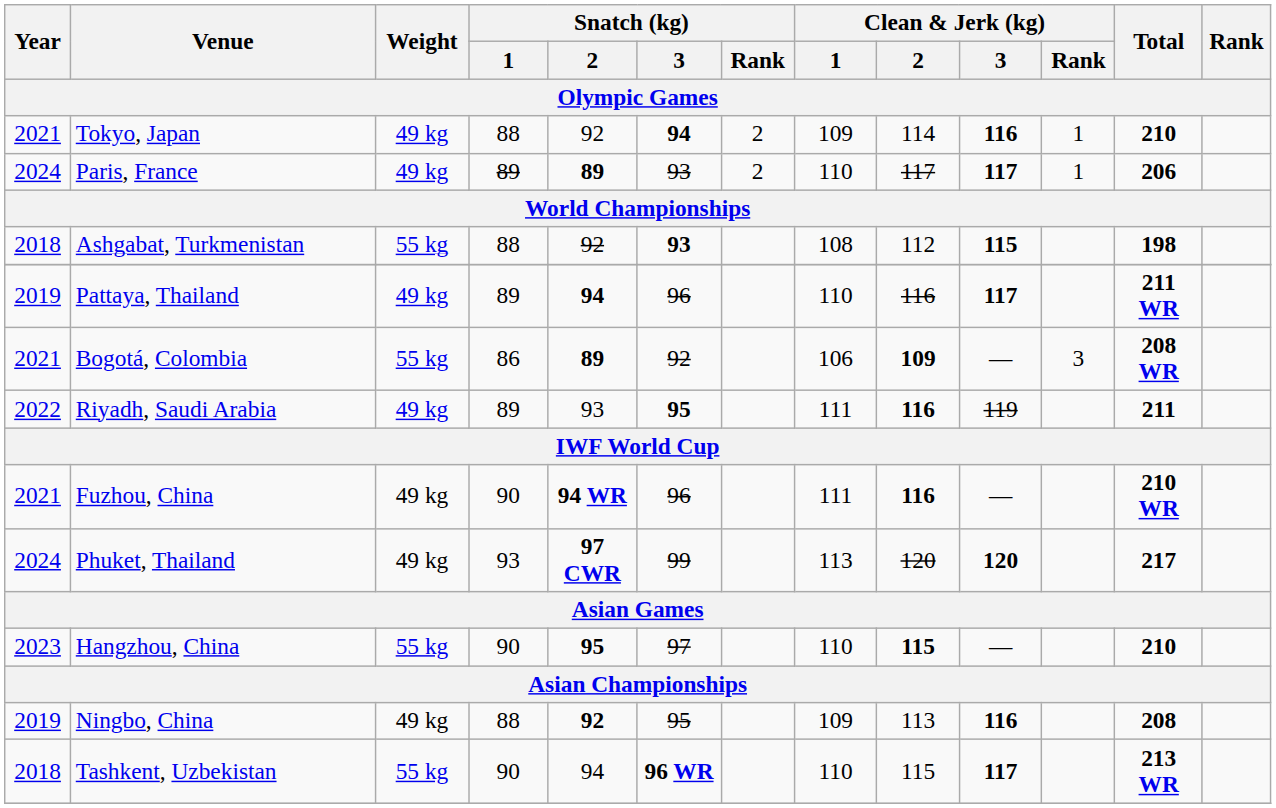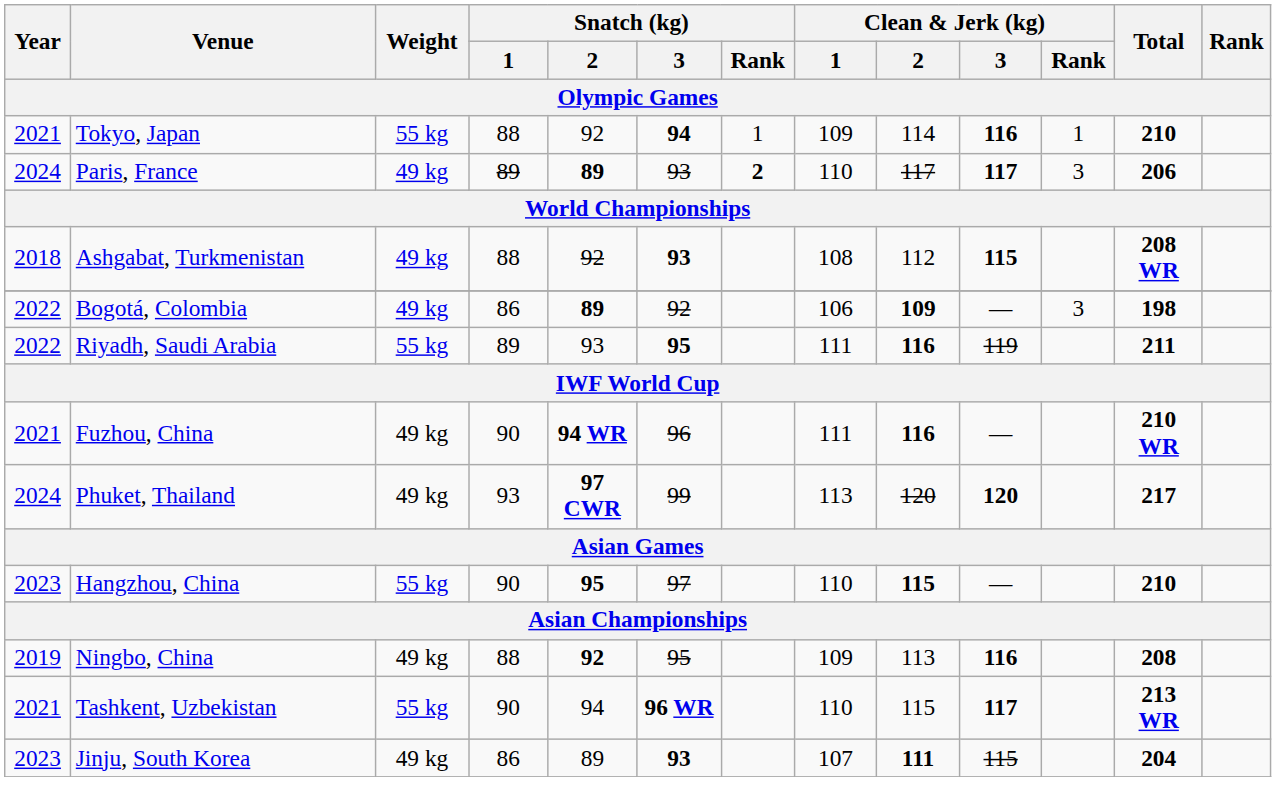 <table class="wikitable" style="text-align:center;">
 <tr>
 <th rowspan=2 width=40>Year</th>
 <th rowspan=2 width=250>Venue</th>
 <th rowspan=2 width=60>Weight</th>
 <th colspan=4>Snatch (kg)</th>
 <th colspan=4>Clean & Jerk (kg)</th>
 <th rowspan=2 width=60>Total</th>
 <th rowspan=2 width=40>Rank</th>
 </tr>
 <tr>
 <th width=60>1</th>
 <th width=60>2</th>
 <th width=60>3</th>
 <th width=45>Rank</th>
 <th width=60>1</th>
 <th width=60>2</th>
 <th width=60>3</th>
 <th width=45>Rank</th>
 </tr>
 <tr>
 <th colspan=13><a href='#'>Olympic Games</a></th>
 </tr>
 <tr>
 <td><a href='#'>2021</a></td>
 <td align=left> <a href='#'>Tokyo</a>, <a href='#'>Japan</a></td>
-<td><a href='#'>49 kg</a></td>
+<td><a href='#'>55 kg</a></td>
 <td>88</td>
 <td>92</td>
 <td><strong>94</strong> </td>
-<td>2</td>
+<td>1</td>
 <td>109</td>
 <td>114</td>
 <td><strong>116</strong> </td>
 <td>1</td>
 <td><strong>210</strong> </td>
 <td></td>
 </tr>
 <tr>
 <td><a href='#'>2024</a></td>
 <td align=left> <a href='#'>Paris</a>, <a href='#'>France</a></td>
 <td><a href='#'>49 kg</a></td>
 <td><s>89</s></td>
 <td><strong>89</strong></td>
 <td><s>93</s></td>
-<td>2</td>
+<td><strong>2</strong></td>
 <td>110</td>
 <td><s>117</s></td>
 <td><strong>117</strong> </td>
-<td>1</td>
+<td>3</td>
 <td><strong>206</strong></td>
 <td></td>
 </tr>
 <tr>
 <th colspan=13><a href='#'>World Championships</a></th>
 </tr>
 <tr>
 <td><a href='#'>2018</a></td>
 <td align=left> <a href='#'>Ashgabat</a>, <a href='#'>Turkmenistan</a></td>
-<td><a href='#'>55 kg</a></td>
+<td><a href='#'>49 kg</a></td>
 <td>88</td>
 <td><s>92</s></td>
 <td><strong>93</strong></td>
 <td></td>
 <td>108</td>
 <td>112</td>
 <td><strong>115</strong></td>
 <td></td>
-<td><strong>198</strong></td>
+<td><strong>208 <a href='#'>WR</a></strong></td>
 <td></td>
 </tr>
 <tr>
 </tr>
 <tr>
-<td><a href='#'>2019</a></td>
-<td align=left> <a href='#'>Pattaya</a>, <a href='#'>Thailand</a></td>
+<td><a href='#'>2022</a></td>
+<td align=left> <a href='#'>Bogotá</a>, <a href='#'>Colombia</a></td>
 <td><a href='#'>49 kg</a></td>
-<td>89</td>
-<td><strong>94</strong></td>
-<td><s>96</s></td>
-<td></td>
-<td>110</td>
-<td><s>116</s></td>
-<td><strong>117</strong></td>
-<td></td>
-<td><strong>211 <a href='#'>WR</a></strong></td>
-<td></td>
-</tr>
-<tr>
-<td><a href='#'>2021</a></td>
-<td align=left> <a href='#'>Bogotá</a>, <a href='#'>Colombia</a></td>
-<td><a href='#'>55 kg</a></td>
 <td>86</td>
 <td><strong>89</strong></td>
 <td><s>92</s></td>
 <td></td>
 <td>106</td>
 <td><strong>109</strong></td>
 <td>—</td>
 <td>3</td>
-<td><strong>208 <a href='#'>WR</a></strong></td>
+<td><strong>198</strong></td>
 <td></td>
 </tr>
 <tr>
 <td><a href='#'>2022</a></td>
 <td align=left> <a href='#'>Riyadh</a>, <a href='#'>Saudi Arabia</a></td>
-<td><a href='#'>49 kg</a></td>
+<td><a href='#'>55 kg</a></td>
 <td>89</td>
 <td>93</td>
 <td><strong>95</strong></td>
 <td></td>
 <td>111</td>
 <td><strong>116</strong></td>
 <td><s>119</s></td>
 <td></td>
 <td><strong>211</strong></td>
 <td></td>
 </tr>
 <tr>
 <th colspan=13><a href='#'>IWF World Cup</a></th>
 </tr>
 <tr>
 <td><a href='#'>2021</a></td>
 <td align=left> <a href='#'>Fuzhou</a>, <a href='#'>China</a></td>
 <td>49 kg</td>
 <td>90</td>
 <td><strong>94 <a href='#'>WR</a></strong></td>
 <td><s>96</s></td>
 <td></td>
 <td>111</td>
 <td><strong>116</strong></td>
 <td>—</td>
 <td></td>
 <td><strong>210 <a href='#'>WR</a></strong></td>
 <td></td>
 </tr>
 <tr>
 <td><a href='#'>2024</a></td>
 <td align=left> <a href='#'> Phuket</a>, <a href='#'>Thailand</a></td>
 <td>49 kg</td>
 <td>93</td>
 <td><strong>97 <a href='#'>CWR</a></strong></td>
 <td><s>99</s></td>
 <td></td>
 <td>113</td>
 <td><s>120</s></td>
 <td><strong>120</strong></td>
 <td></td>
 <td><strong>217</strong></td>
 <td></td>
 </tr>
 <tr>
 <th colspan=13><a href='#'>Asian Games</a></th>
 </tr>
 <tr>
 <td><a href='#'>2023</a></td>
 <td align=left> <a href='#'>Hangzhou</a>, <a href='#'>China</a></td>
 <td><a href='#'>55 kg</a></td>
 <td>90</td>
 <td><strong>95</strong></td>
 <td><s>97</s></td>
 <td></td>
 <td>110</td>
 <td><strong>115</strong></td>
 <td>—</td>
 <td></td>
 <td><strong>210</strong></td>
 <td></td>
 </tr>
 <tr>
 <th colspan=13><a href='#'>Asian Championships</a></th>
 </tr>
 <tr>
 <td><a href='#'>2019</a></td>
 <td align=left> <a href='#'>Ningbo</a>, <a href='#'>China</a></td>
 <td>49 kg</td>
 <td>88</td>
 <td><strong>92</strong></td>
 <td><s>95</s></td>
 <td></td>
 <td>109</td>
 <td>113</td>
 <td><strong>116</strong></td>
 <td></td>
 <td><strong>208</strong></td>
 <td></td>
 </tr>
 <tr>
-<td><a href='#'>2018</a></td>
+<td><a href='#'>2021</a></td>
 <td align=left> <a href='#'>Tashkent</a>, <a href='#'>Uzbekistan</a></td>
 <td><a href='#'>55 kg</a></td>
 <td>90</td>
 <td>94</td>
 <td><strong>96 <a href='#'>WR</a></strong></td>
 <td></td>
 <td>110</td>
 <td>115</td>
 <td><strong>117</strong></td>
 <td></td>
 <td><strong>213 <a href='#'>WR</a></strong></td>
 <td></td>
 </tr>
 <tr>
+<td><a href='#'>2023</a></td>
+<td align=left> <a href='#'>Jinju</a>, <a href='#'>South Korea</a></td>
+<td>49 kg</td>
+<td>86</td>
+<td>89</td>
+<td><strong>93</strong></td>
+<td></td>
+<td>107</td>
+<td><strong>111</strong></td>
+<td><s>115</s></td>
+<td></td>
+<td><strong>204</strong></td>
+<td></td>
+</tr>
+<tr>
 </tr>
 </table>
